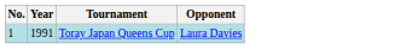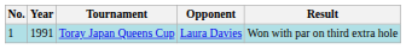 <table class="wikitable" style="font-size:95%;">
 <tr>
 <th>No.</th>
 <th>Year</th>
 <th>Tournament</th>
 <th>Opponent</th>
+<th>Result</th>
 </tr>
 <tr style="background:#B0E0E6;">
 <td>1</td>
 <td>1991</td>
 <td><a href='#'>Toray Japan Queens Cup</a></td>
 <td> <a href='#'>Laura Davies</a></td>
+<td>Won with par on third extra hole</td>
 </tr>
 </table>
